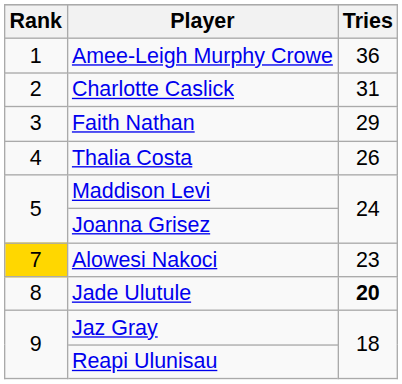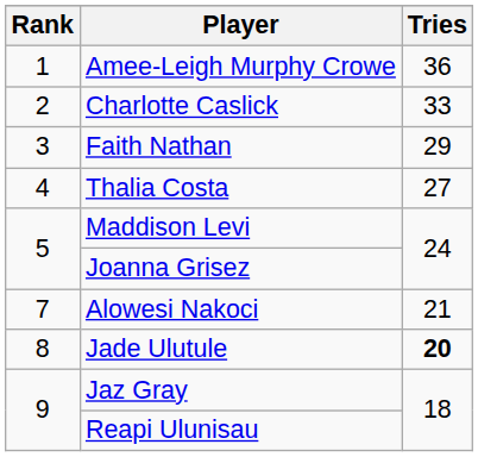 <table class="wikitable" style="text-align:center;">
 <tr>
 </tr>
 <tr>
 <th>Rank</th>
 <th>Player</th>
 <th>Tries</th>
 </tr>
 <tr>
 <td>1</td>
 <td align=left> <a href='#'>Amee-Leigh Murphy Crowe</a></td>
 <td>36</td>
 </tr>
 <tr>
 <td>2</td>
 <td align=left> <a href='#'>Charlotte Caslick</a></td>
-<td>31</td>
+<td>33</td>
 </tr>
 <tr>
 <td>3</td>
 <td align=left> <a href='#'>Faith Nathan</a></td>
 <td>29</td>
 </tr>
 <tr>
 <td>4</td>
 <td align=left> <a href='#'>Thalia Costa</a></td>
-<td>26</td>
+<td>27</td>
 </tr>
 <tr>
 <td rowspan=2>5</td>
 <td align=left> <a href='#'>Maddison Levi</a></td>
 <td rowspan=2>24</td>
 </tr>
 <tr>
 <td align=left> <a href='#'>Joanna Grisez</a></td>
 </tr>
 <tr>
-<td style="background: gold;">7</td>
+<td>7</td>
 <td align=left> <a href='#'>Alowesi Nakoci</a></td>
-<td>23</td>
+<td>21</td>
 </tr>
 <tr>
 <td>8</td>
 <td align=left> <a href='#'>Jade Ulutule</a></td>
 <td><strong>20</strong></td>
 </tr>
 <tr>
 <td rowspan=2>9</td>
 <td align=left> <a href='#'>Jaz Gray</a></td>
 <td rowspan=2>18</td>
 </tr>
 <tr>
 <td align=left> <a href='#'>Reapi Ulunisau</a></td>
 </tr>
 </table>
